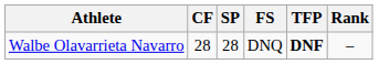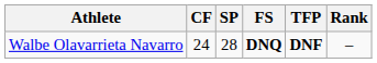 <table class="wikitable" border="1" style="font-size:90%">
 <tr>
 <th>Athlete</th>
 <th>CF</th>
 <th>SP</th>
 <th>FS</th>
 <th>TFP</th>
 <th>Rank</th>
 </tr>
 <tr align=center>
 <td align=left><a href='#'>Walbe Olavarrieta Navarro</a></td>
+<td>24</td>
 <td>28</td>
-<td>28</td>
-<td>DNQ</td>
+<td><strong>DNQ</strong></td>
 <td><strong>DNF</strong></td>
 <td>–</td>
 </tr>
 </table>
